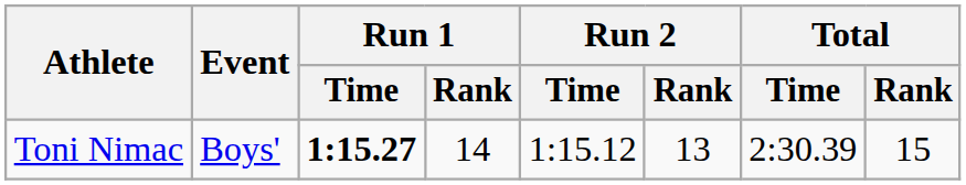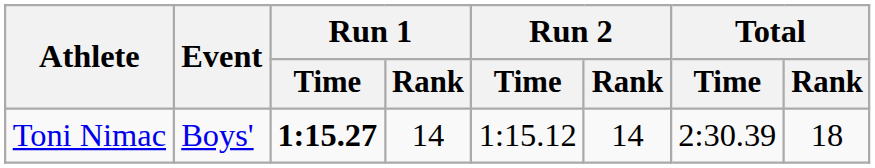 <table class="wikitable" style="font-size:90%">
 <tr>
 <th rowspan="2">Athlete</th>
 <th rowspan="2">Event</th>
 <th colspan="2">Run 1</th>
 <th colspan="2">Run 2</th>
 <th colspan="2">Total</th>
 </tr>
 <tr style="font-size:95%">
 <th>Time</th>
 <th>Rank</th>
 <th>Time</th>
 <th>Rank</th>
 <th>Time</th>
 <th>Rank</th>
 </tr>
 <tr align=center>
 <td align=left><a href='#'>Toni Nimac</a></td>
 <td align=left><a href='#'>Boys'</a></td>
 <td><strong>1:15.27</strong></td>
 <td>14</td>
 <td>1:15.12</td>
-<td>13</td>
+<td>14</td>
 <td>2:30.39</td>
-<td>15</td>
+<td>18</td>
 </tr>
 </table>
